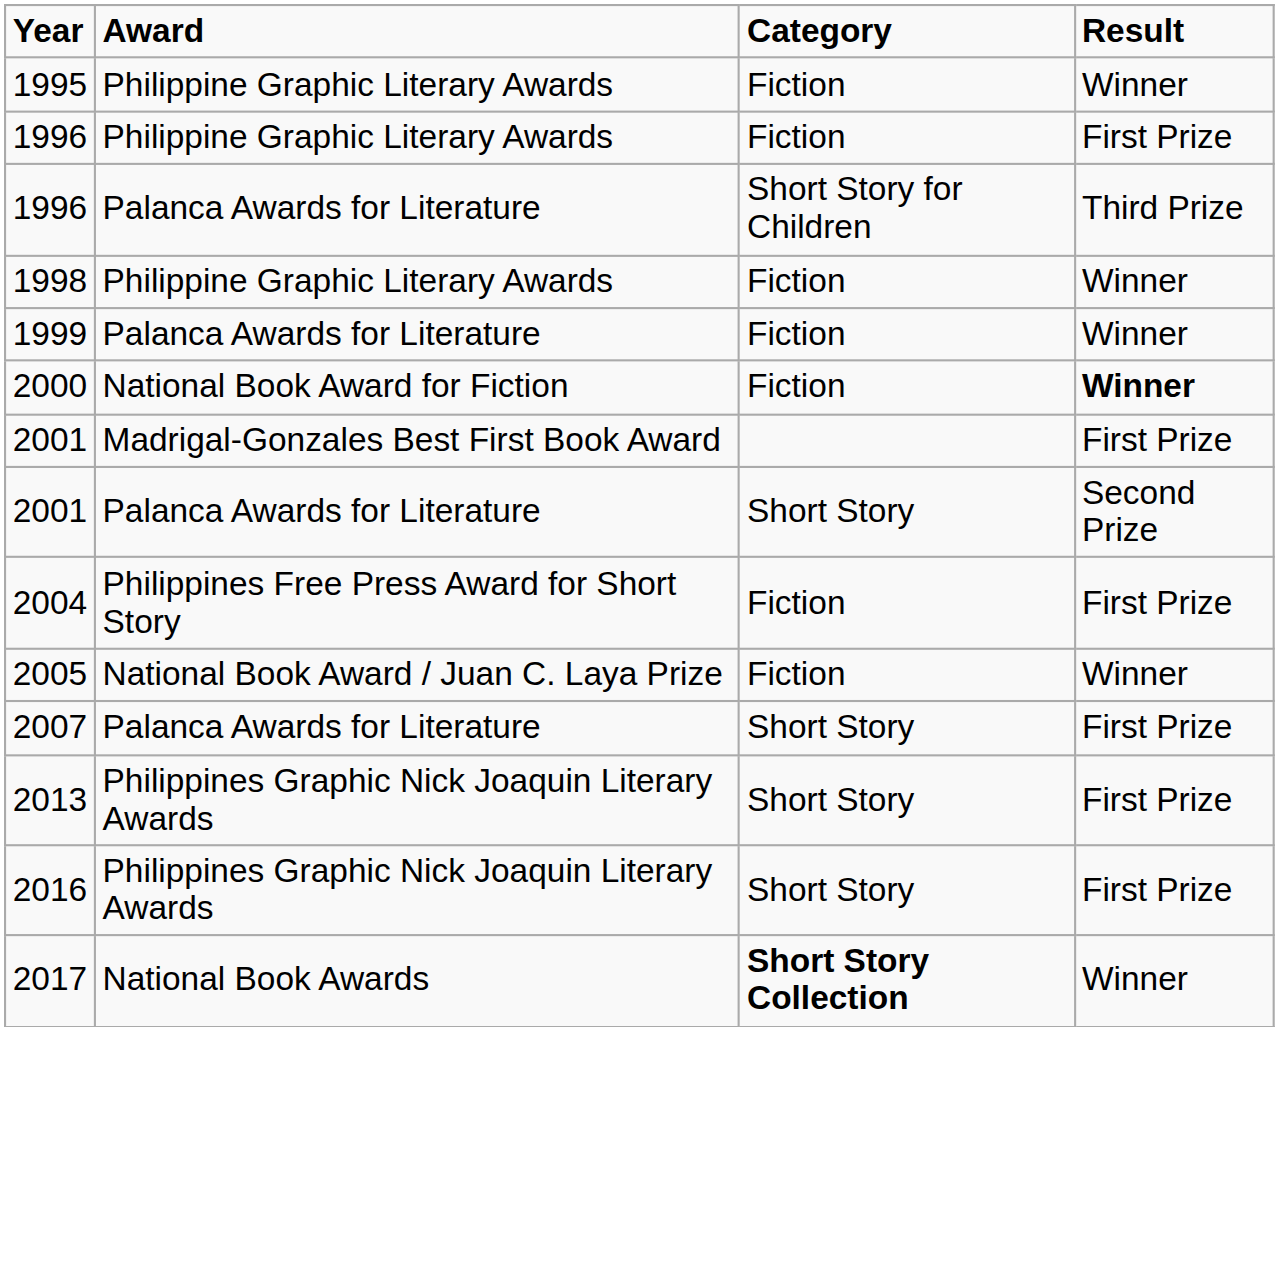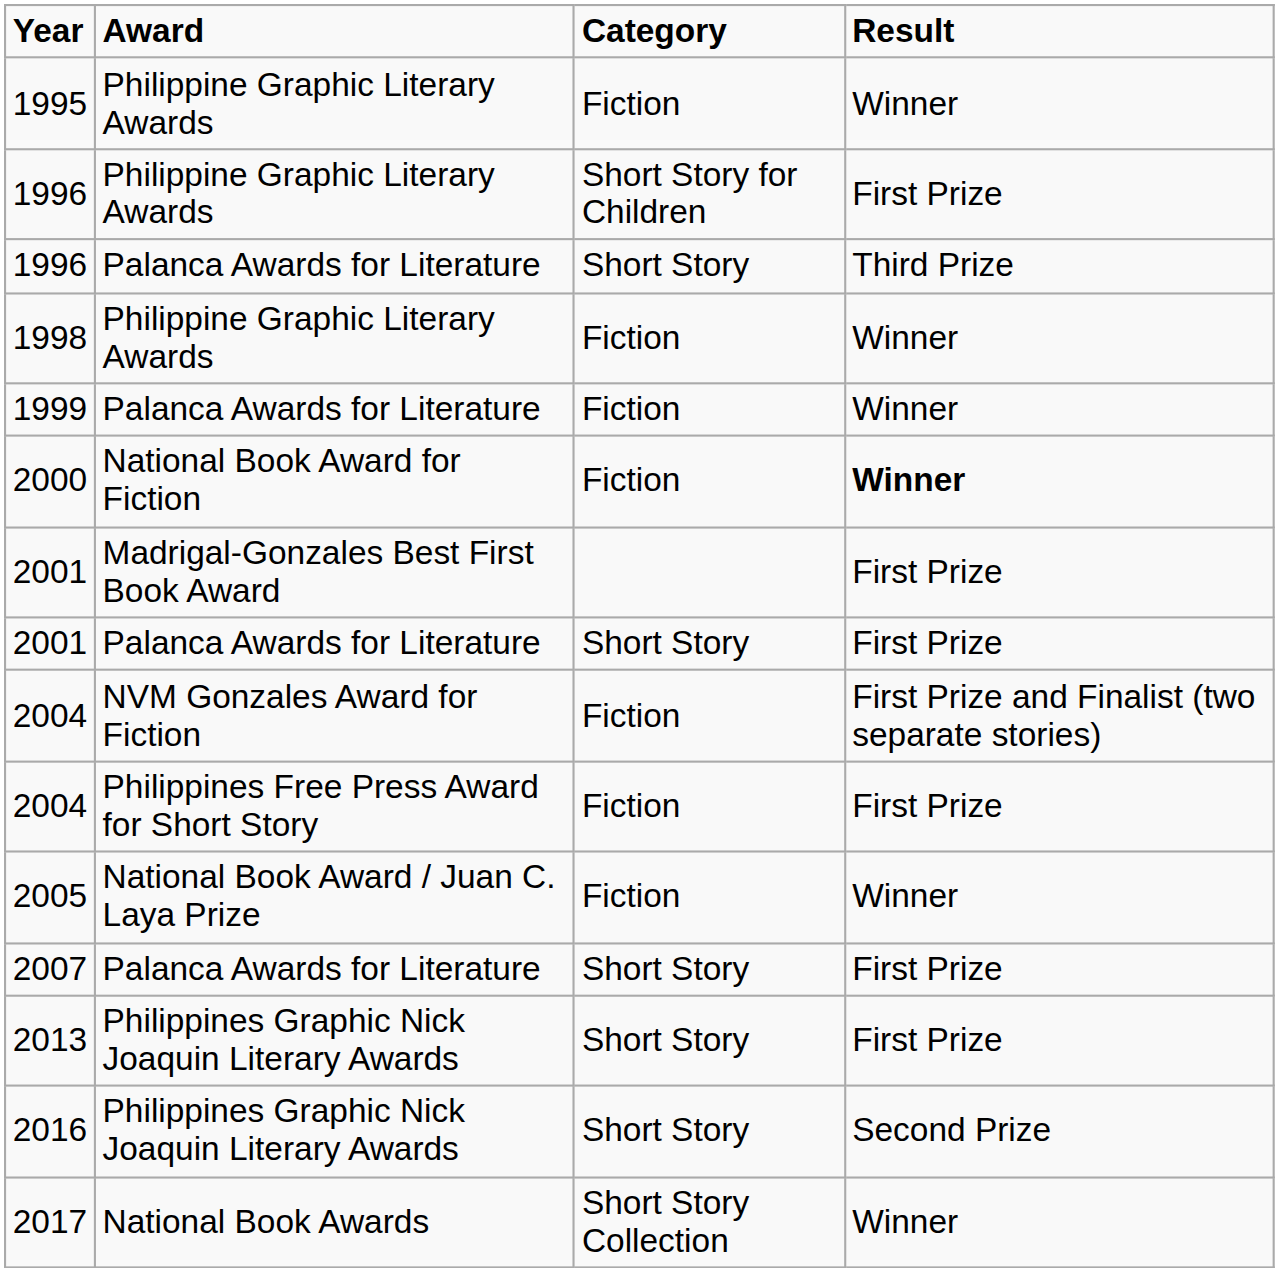 <table class="wikitable">
 <tr>
 <td><strong>Year</strong></td>
 <td><strong>Award</strong></td>
 <td><strong>Category</strong></td>
 <td><strong>Result</strong></td>
 </tr>
 <tr>
 <td>1995</td>
 <td>Philippine Graphic Literary Awards</td>
 <td>Fiction</td>
 <td>Winner</td>
 </tr>
 <tr>
 <td>1996</td>
 <td>Philippine Graphic Literary Awards</td>
-<td>Fiction</td>
+<td>Short Story for Children</td>
 <td>First Prize</td>
 </tr>
 <tr>
 <td>1996</td>
 <td>Palanca Awards for Literature</td>
-<td>Short Story for Children</td>
+<td>Short Story</td>
 <td>Third Prize</td>
 </tr>
 <tr>
 <td>1998</td>
 <td>Philippine Graphic Literary Awards</td>
 <td>Fiction</td>
 <td>Winner</td>
 </tr>
 <tr>
 <td>1999</td>
 <td>Palanca Awards for Literature</td>
 <td>Fiction</td>
 <td>Winner</td>
 </tr>
 <tr>
 <td>2000</td>
 <td>National Book Award for Fiction</td>
 <td>Fiction</td>
 <td><strong>Winner</strong></td>
 </tr>
 <tr>
 <td>2001</td>
 <td>Madrigal-Gonzales Best First Book Award</td>
 <td></td>
 <td>First Prize</td>
 </tr>
 <tr>
 <td>2001</td>
 <td>Palanca Awards for Literature</td>
 <td>Short Story</td>
-<td>Second Prize</td>
+<td>First Prize</td>
+</tr>
+<tr>
+<td>2004</td>
+<td>NVM Gonzales Award for Fiction</td>
+<td>Fiction</td>
+<td>First Prize and Finalist (two separate stories)</td>
 </tr>
 <tr>
 <td>2004</td>
 <td>Philippines Free Press Award for Short Story</td>
 <td>Fiction</td>
 <td>First Prize</td>
 </tr>
 <tr>
 <td>2005</td>
 <td>National Book Award / Juan C. Laya Prize</td>
 <td>Fiction</td>
 <td>Winner</td>
 </tr>
 <tr>
 <td>2007</td>
 <td>Palanca Awards for Literature</td>
 <td>Short Story</td>
 <td>First Prize</td>
 </tr>
 <tr>
 <td>2013</td>
 <td>Philippines Graphic Nick Joaquin Literary Awards</td>
 <td>Short Story</td>
 <td>First Prize</td>
 </tr>
 <tr>
 <td>2016</td>
 <td>Philippines Graphic Nick Joaquin Literary Awards</td>
 <td>Short Story</td>
-<td>First Prize</td>
+<td>Second Prize</td>
 </tr>
 <tr>
 <td>2017</td>
 <td>National Book Awards</td>
-<td><strong>Short Story Collection</strong></td>
+<td>Short Story Collection</td>
 <td>Winner</td>
 </tr>
 </table>
